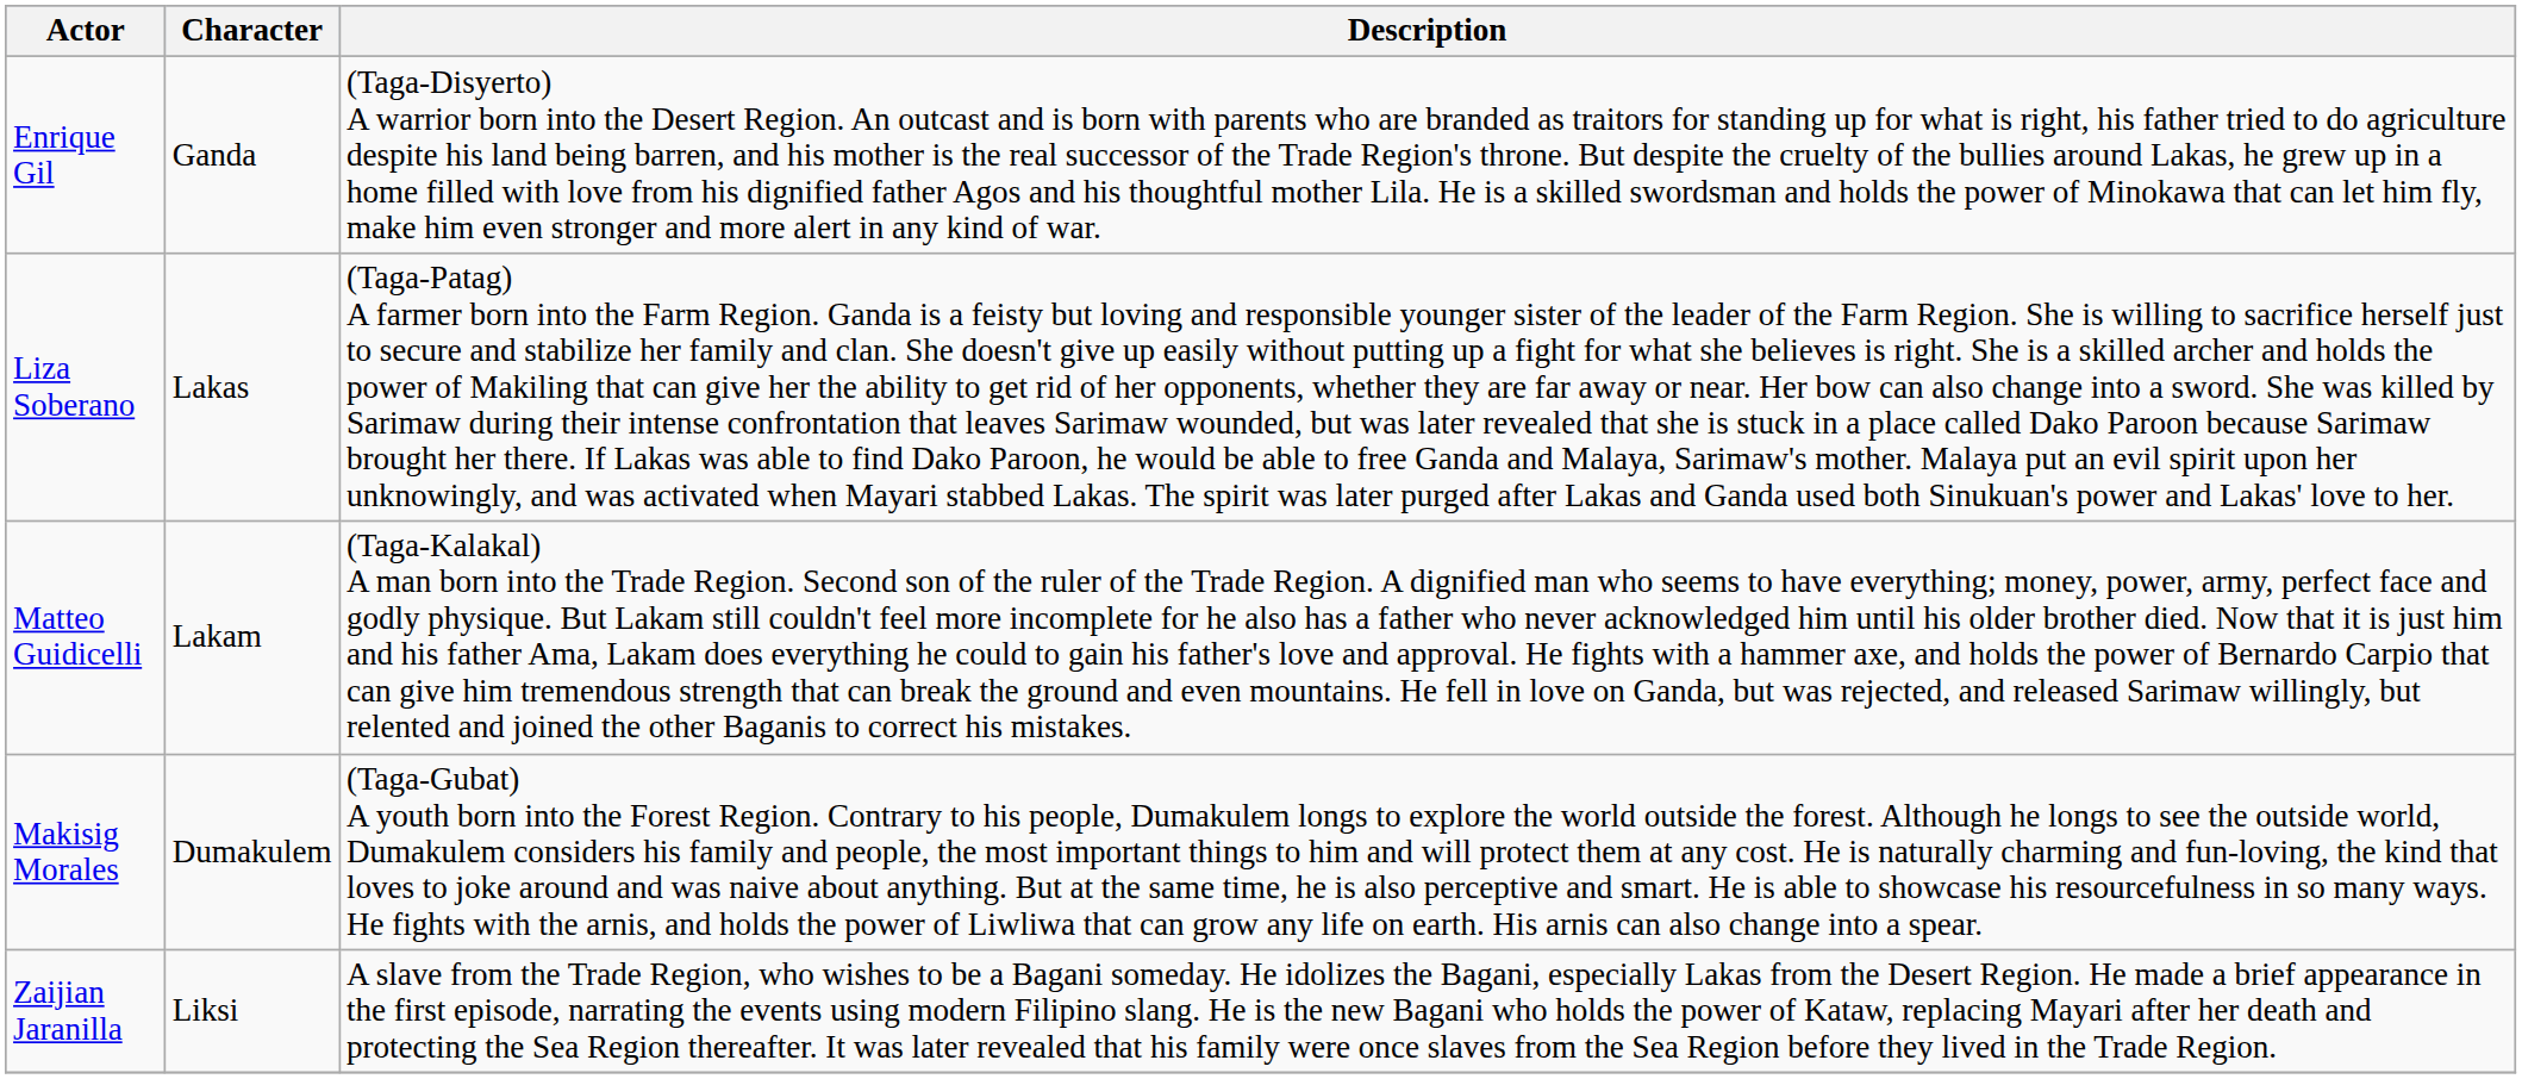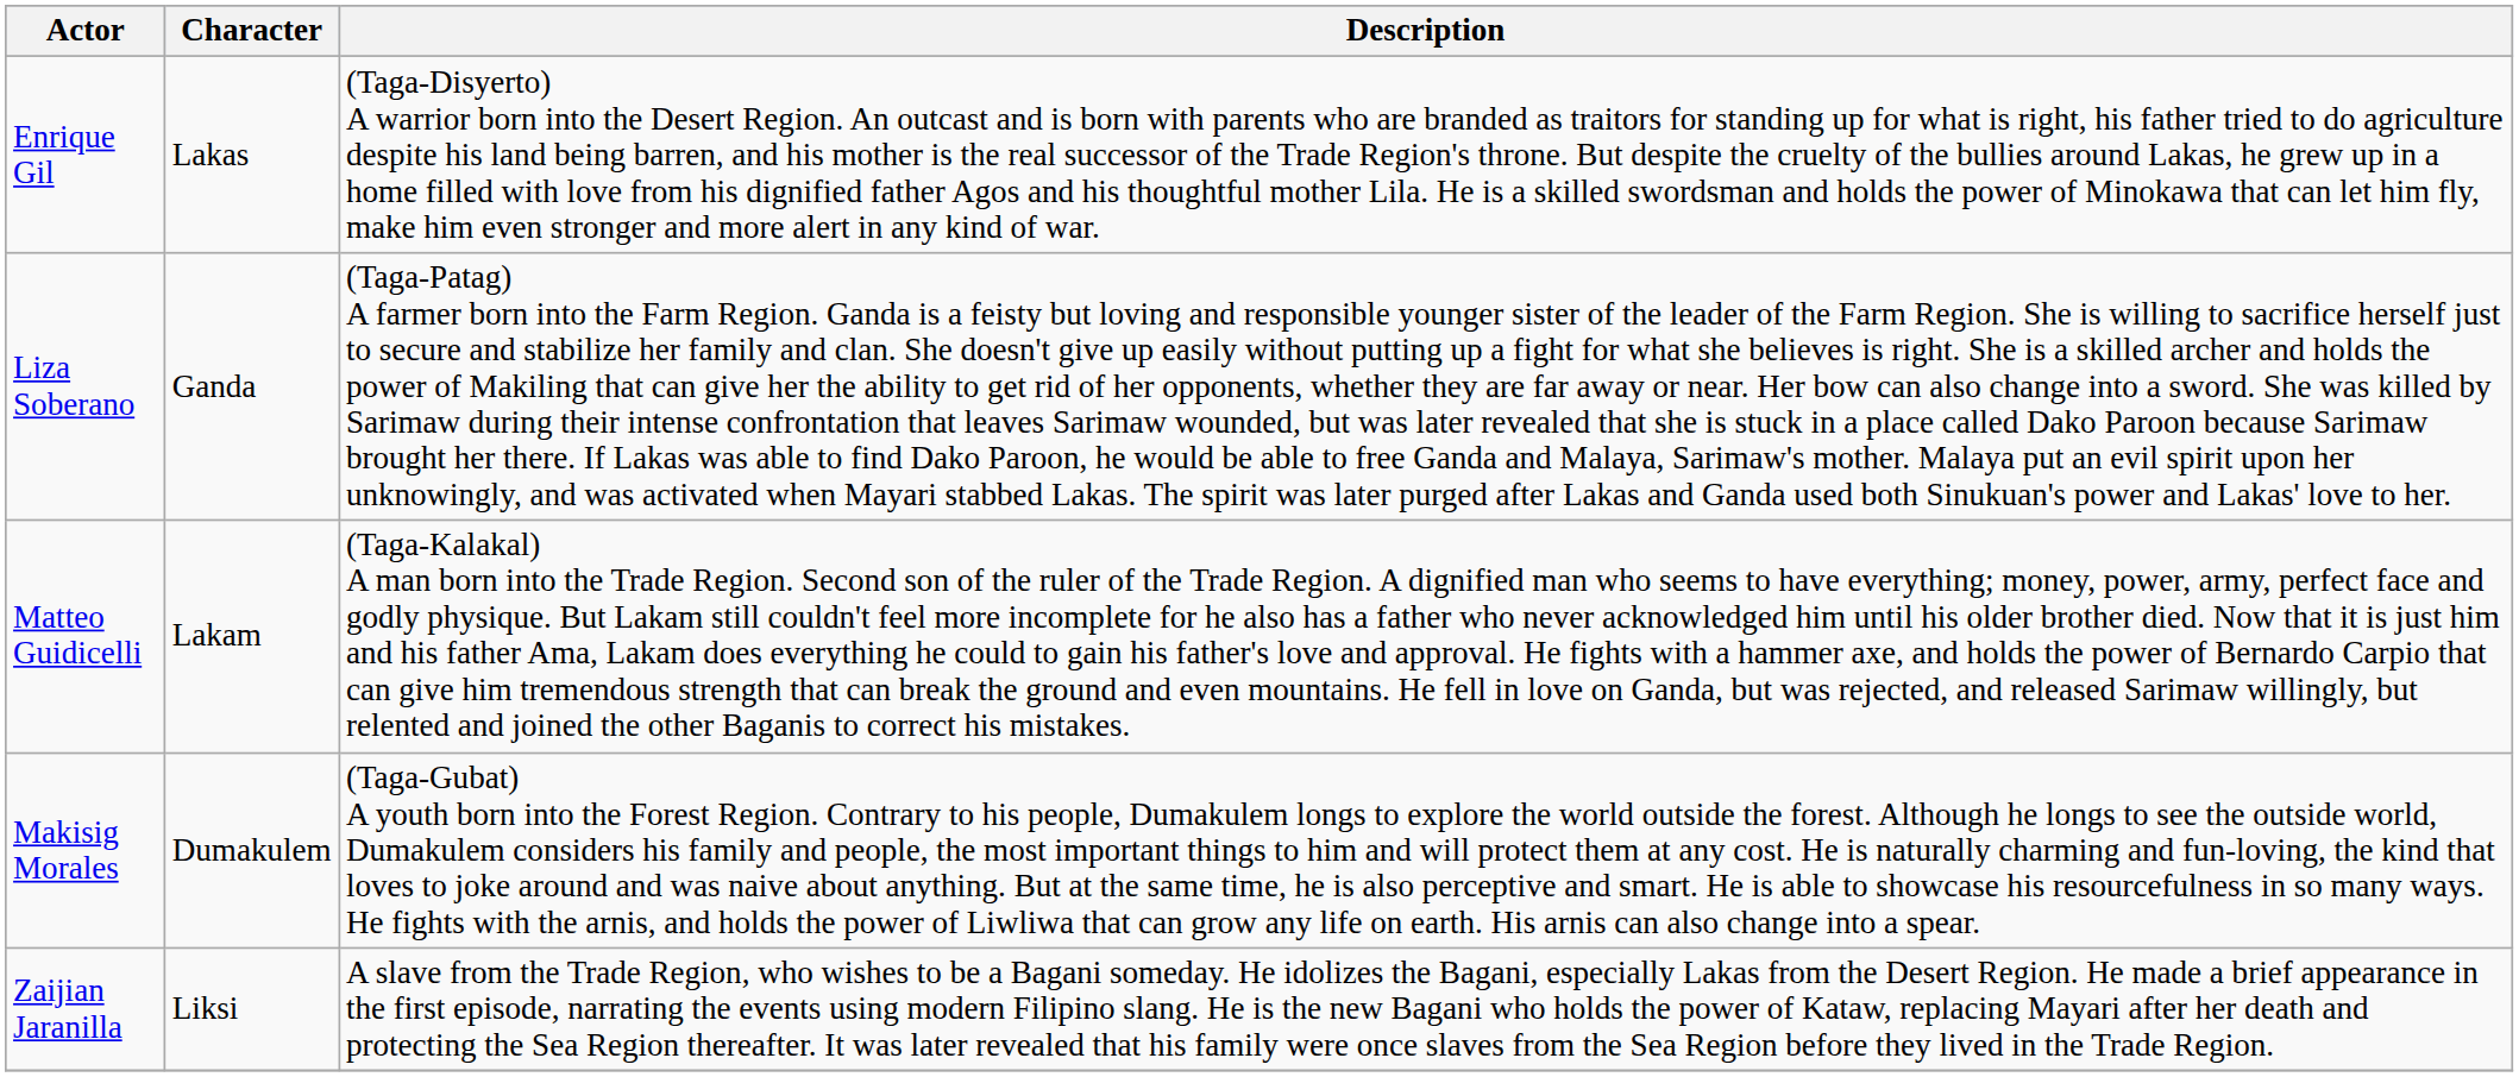 <table class="wikitable">
 <tr style="background:#b0c4de; text-align:center;">
 <th>Actor</th>
 <th>Character</th>
 <th>Description</th>
 </tr>
 <tr>
 <td><a href='#'>Enrique Gil</a></td>
-<td>Ganda</td>
+<td>Lakas</td>
 <td>(Taga-Disyerto) <br>A warrior born into the Desert Region. An outcast and is born with parents who are branded as traitors for standing up for what is right, his father tried to do agriculture despite his land being barren, and his mother is the real successor of the Trade Region's throne. But despite the cruelty of the bullies around Lakas, he grew up in a home filled with love from his dignified father Agos and his thoughtful mother Lila. He is a skilled swordsman and holds the power of Minokawa that can let him fly, make him even stronger and more alert in any kind of war.</td>
 </tr>
 <tr>
 <td><a href='#'>Liza Soberano</a></td>
-<td>Lakas</td>
+<td>Ganda</td>
 <td>(Taga-Patag) <br>A farmer born into the Farm Region. Ganda is a feisty but loving and responsible younger sister of the leader of the Farm Region. She is willing to sacrifice herself just to secure and stabilize her family and clan. She doesn't give up easily without putting up a fight for what she believes is right. She is a skilled archer and holds the power of Makiling that can give her the ability to get rid of her opponents, whether they are far away or near. Her bow can also change into a sword. She was killed by Sarimaw during their intense confrontation that leaves Sarimaw wounded, but was later revealed that she is stuck in a place called Dako Paroon because Sarimaw brought her there. If Lakas was able to find Dako Paroon, he would be able to free Ganda and Malaya, Sarimaw's mother. Malaya put an evil spirit upon her unknowingly, and was activated when Mayari stabbed Lakas. The spirit was later purged after Lakas and Ganda used both Sinukuan's power and Lakas' love to her.</td>
 </tr>
 <tr>
 <td><a href='#'>Matteo Guidicelli</a></td>
 <td>Lakam</td>
 <td>(Taga-Kalakal) <br>A man born into the Trade Region. Second son of the ruler of the Trade Region. A dignified man who seems to have everything; money, power, army, perfect face and godly physique. But Lakam still couldn't feel more incomplete for he also has a father who never acknowledged him until his older brother died. Now that it is just him and his father Ama, Lakam does everything he could to gain his father's love and approval. He fights with a hammer axe, and holds the power of Bernardo Carpio that can give him tremendous strength that can break the ground and even mountains. He fell in love on Ganda, but was rejected, and released Sarimaw willingly, but relented and joined the other Baganis to correct his mistakes.</td>
 </tr>
 <tr>
 <td><a href='#'>Makisig Morales</a></td>
 <td>Dumakulem</td>
 <td>(Taga-Gubat) <br>A youth born into the Forest Region. Contrary to his people, Dumakulem longs to explore the world outside the forest. Although he longs to see the outside world, Dumakulem considers his family and people, the most important things to him and will protect them at any cost. He is naturally charming and fun-loving, the kind that loves to joke around and was naive about anything. But at the same time, he is also perceptive and smart. He is able to showcase his resourcefulness in so many ways. He fights with the arnis, and holds the power of Liwliwa that can grow any life on earth. His arnis can also change into a spear.</td>
 </tr>
 <tr>
 <td><a href='#'>Zaijian Jaranilla</a></td>
 <td>Liksi</td>
 <td>A slave from the Trade Region, who wishes to be a Bagani someday. He idolizes the Bagani, especially Lakas from the Desert Region. He made a brief appearance in the first episode, narrating the events using modern Filipino slang. He is the new Bagani who holds the power of Kataw, replacing Mayari after her death and protecting the Sea Region thereafter. It was later revealed that his family were once slaves from the Sea Region before they lived in the Trade Region.</td>
 </tr>
 <tr>
 </tr>
 </table>
